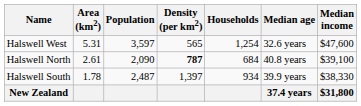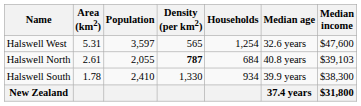 <table class="wikitable">
 <tr>
 <th>Name</th>
 <th>Area<br>(km<sup>2</sup>)</th>
 <th>Population</th>
 <th>Density<br>(per km<sup>2</sup>)</th>
 <th>Households</th>
 <th>Median age</th>
 <th>Median<br>income</th>
 </tr>
 <tr>
 <td>Halswell West</td>
 <td style="text-align:right;">5.31</td>
 <td style="text-align:right;">3,597</td>
 <td style="text-align:right;">565</td>
 <td style="text-align:right;">1,254</td>
 <td>32.6 years</td>
 <td>$47,600</td>
 </tr>
 <tr>
 <td>Halswell North</td>
 <td style="text-align:right;">2.61</td>
-<td style="text-align:right;">2,090</td>
+<td style="text-align:right;">2,055</td>
 <td style="text-align:right;"><strong>787</strong></td>
 <td style="text-align:right;">684</td>
 <td>40.8 years</td>
-<td>$39,100</td>
+<td>$39,103</td>
 </tr>
 <tr>
 <td>Halswell South</td>
 <td style="text-align:right;">1.78</td>
-<td style="text-align:right;">2,487</td>
-<td style="text-align:right;">1,397</td>
+<td style="text-align:right;">2,410</td>
+<td style="text-align:right;">1,330</td>
 <td style="text-align:right;">934</td>
 <td>39.9 years</td>
-<td>$38,330</td>
+<td>$38,300</td>
 </tr>
 <tr>
 <th>New Zealand</th>
 <th></th>
 <th></th>
 <th></th>
 <th></th>
 <th>37.4 years</th>
 <th style="text-align:left;">$31,800</th>
 </tr>
 </table>
